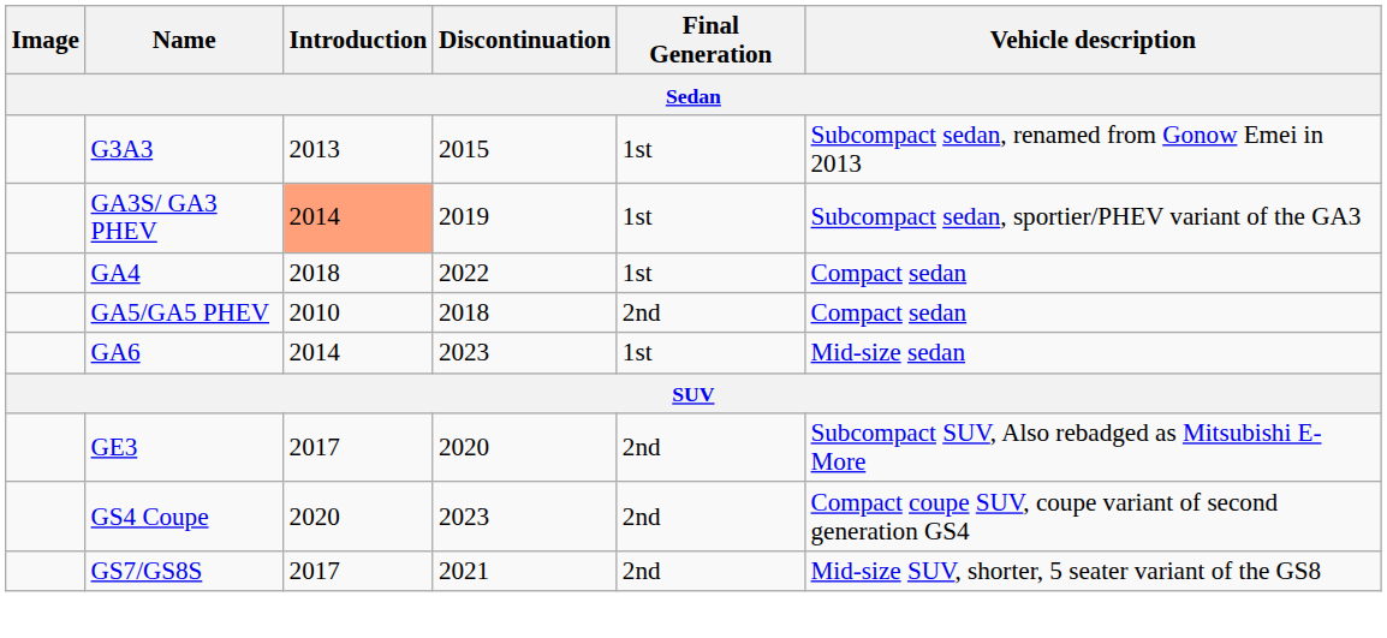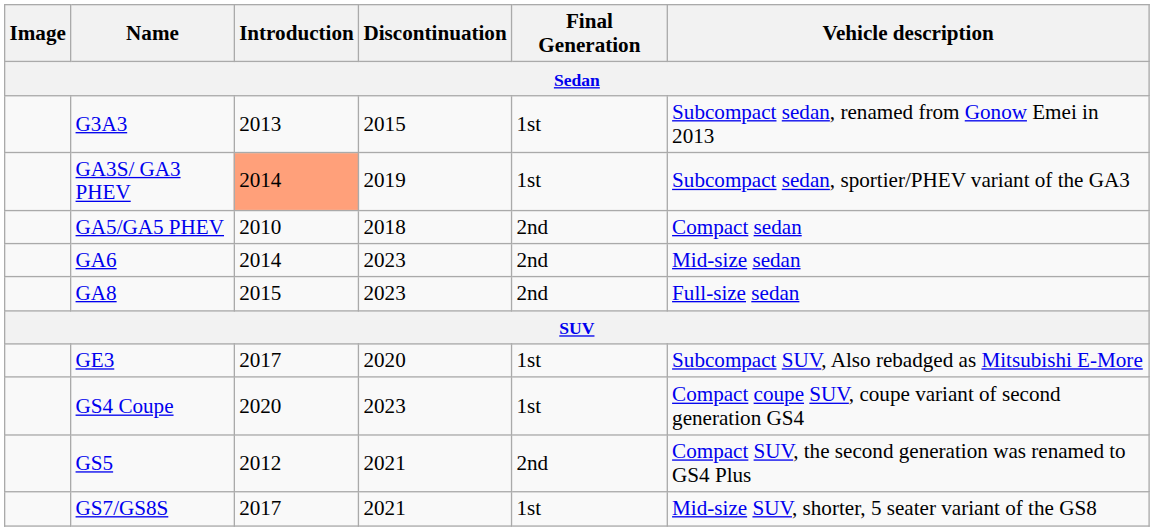 <table class="wikitable">
 <tr>
 <th>Image</th>
 <th>Name</th>
 <th>Introduction</th>
 <th>Discontinuation</th>
 <th>Final Generation</th>
 <th>Vehicle description</th>
 </tr>
 <tr>
 <th colspan="6"><a href='#'><small>Sedan</small></a></th>
 </tr>
 <tr>
 <td></td>
 <td><a href='#'>G3A3</a></td>
 <td>2013</td>
 <td>2015</td>
 <td>1st</td>
 <td><a href='#'>Subcompact</a> <a href='#'>sedan</a>, renamed from <a href='#'>Gonow</a> Emei in 2013</td>
 </tr>
 <tr>
 <td></td>
 <td><a href='#'>GA3S/ GA3 PHEV</a></td>
 <td style="background: lightsalmon;">2014</td>
 <td>2019</td>
 <td>1st</td>
 <td><a href='#'>Subcompact</a> <a href='#'>sedan</a>, sportier/PHEV variant of the GA3</td>
 </tr>
 <tr>
 <td></td>
-<td><a href='#'>GA4</a></td>
-<td>2018</td>
-<td>2022</td>
-<td>1st</td>
-<td><a href='#'>Compact</a> <a href='#'>sedan</a></td>
-</tr>
-<tr>
-<td></td>
 <td><a href='#'>GA5/GA5 PHEV</a></td>
 <td>2010</td>
 <td>2018</td>
 <td>2nd</td>
 <td><a href='#'>Compact</a> <a href='#'>sedan</a></td>
 </tr>
 <tr>
 <td></td>
 <td><a href='#'>GA6</a></td>
 <td>2014</td>
 <td>2023</td>
-<td>1st</td>
+<td>2nd</td>
 <td><a href='#'>Mid-size</a> <a href='#'>sedan</a></td>
+</tr>
+<tr>
+<td></td>
+<td><a href='#'>GA8</a></td>
+<td>2015</td>
+<td>2023</td>
+<td>2nd</td>
+<td><a href='#'>Full-size</a> <a href='#'>sedan</a></td>
 </tr>
 <tr>
 <th colspan="6"><small><a href='#'>SUV</a></small></th>
 </tr>
 <tr>
 <td></td>
 <td><a href='#'>GE3</a></td>
 <td>2017</td>
 <td>2020</td>
-<td>2nd</td>
+<td>1st</td>
 <td><a href='#'>Subcompact</a> <a href='#'>SUV</a>, Also rebadged as <a href='#'>Mitsubishi E-More</a></td>
 </tr>
 <tr>
 <td></td>
 <td><a href='#'>GS4 Coupe</a></td>
 <td>2020</td>
 <td>2023</td>
+<td>1st</td>
+<td><a href='#'>Compact</a> <a href='#'>coupe</a> <a href='#'>SUV</a>, coupe variant of second generation GS4</td>
+</tr>
+<tr>
+<td></td>
+<td><a href='#'>GS5</a></td>
+<td>2012</td>
+<td>2021</td>
 <td>2nd</td>
-<td><a href='#'>Compact</a> <a href='#'>coupe</a> <a href='#'>SUV</a>, coupe variant of second generation GS4</td>
+<td><a href='#'>Compact</a> <a href='#'>SUV</a>, the second generation was renamed to GS4 Plus</td>
 </tr>
 <tr>
 <td></td>
 <td><a href='#'>GS7/GS8S</a></td>
 <td>2017</td>
 <td>2021</td>
-<td>2nd</td>
+<td>1st</td>
 <td><a href='#'>Mid-size</a> <a href='#'>SUV</a>, shorter, 5 seater variant of the GS8</td>
 </tr>
 </table>
